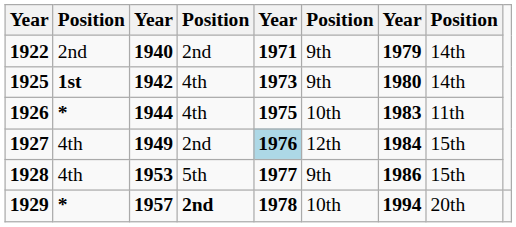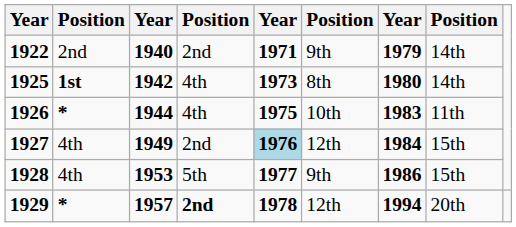 <table class="wikitable" style="margin:1em auto;">
 <tr>
 <th>Year</th>
 <th>Position</th>
 <th>Year</th>
 <th>Position</th>
 <th>Year</th>
 <th>Position</th>
 <th>Year</th>
 <th>Position</th>
 </tr>
 <tr>
 <td><strong>1922</strong></td>
 <td>2nd</td>
 <td><strong>1940</strong></td>
 <td>2nd</td>
 <td><strong>1971</strong></td>
 <td>9th</td>
 <td><strong>1979</strong></td>
 <td>14th</td>
 </tr>
 <tr>
 <td><strong>1925</strong></td>
 <td><strong>1st</strong></td>
 <td><strong>1942</strong></td>
 <td>4th</td>
 <td><strong>1973</strong></td>
-<td>9th</td>
+<td>8th</td>
 <td><strong>1980</strong></td>
 <td>14th</td>
 </tr>
 <tr>
 <td><strong>1926</strong></td>
 <td><strong>*</strong></td>
 <td><strong>1944</strong></td>
 <td>4th</td>
 <td><strong>1975</strong></td>
 <td>10th</td>
 <td><strong>1983</strong></td>
 <td>11th</td>
 </tr>
 <tr>
 <td><strong>1927</strong></td>
 <td>4th</td>
 <td><strong>1949</strong></td>
 <td>2nd</td>
 <td style="background: lightblue;"><strong>1976</strong></td>
 <td>12th</td>
 <td><strong>1984</strong></td>
 <td>15th</td>
 </tr>
 <tr>
 <td><strong>1928</strong></td>
 <td>4th</td>
 <td><strong>1953</strong></td>
 <td>5th</td>
 <td><strong>1977</strong></td>
 <td>9th</td>
 <td><strong>1986</strong></td>
 <td>15th</td>
 </tr>
 <tr>
 <td><strong>1929</strong></td>
 <td><strong>*</strong></td>
 <td><strong>1957</strong></td>
 <td><strong>2nd</strong></td>
 <td><strong>1978</strong></td>
-<td>10th</td>
+<td>12th</td>
 <td><strong>1994</strong></td>
 <td>20th</td>
 <td></td>
 </tr>
 </table>
